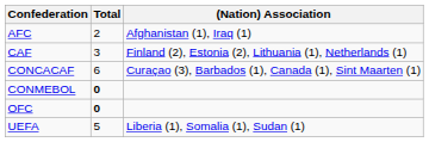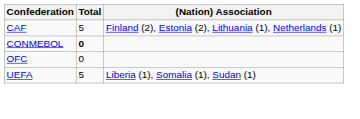 <table class="wikitable sortable" style="text-align:left">
 <tr>
 <th scope="row">Confederation</th>
 <th scope="col">Total</th>
 <th scope="col" class="unsortable">(Nation) Association</th>
 </tr>
 <tr>
-<td><a href='#'>AFC</a></td>
-<td>2</td>
-<td> <a href='#'>Afghanistan</a> (1),  <a href='#'>Iraq</a> (1)</td>
-</tr>
-<tr>
 <td><a href='#'>CAF</a></td>
-<td>3</td>
+<td>5</td>
 <td> <a href='#'>Finland</a> (2),  <a href='#'>Estonia</a> (2),  <a href='#'>Lithuania</a> (1),  <a href='#'>Netherlands</a> (1)</td>
-</tr>
-<tr>
-<td><a href='#'>CONCACAF</a></td>
-<td>6</td>
-<td> <a href='#'>Curaçao</a> (3),  <a href='#'>Barbados</a> (1),  <a href='#'>Canada</a> (1),  <a href='#'>Sint Maarten</a> (1)</td>
 </tr>
 <tr>
 <td><a href='#'>CONMEBOL</a></td>
 <td><strong>0</strong></td>
 <td> </td>
 </tr>
 <tr>
 <td><a href='#'>OFC</a></td>
-<td><strong>0</strong></td>
+<td>0</td>
 <td> </td>
 </tr>
 <tr>
 <td><a href='#'>UEFA</a></td>
 <td>5</td>
 <td> <a href='#'>Liberia</a> (1),  <a href='#'>Somalia</a> (1),  <a href='#'>Sudan</a> (1)</td>
 </tr>
 </table>
